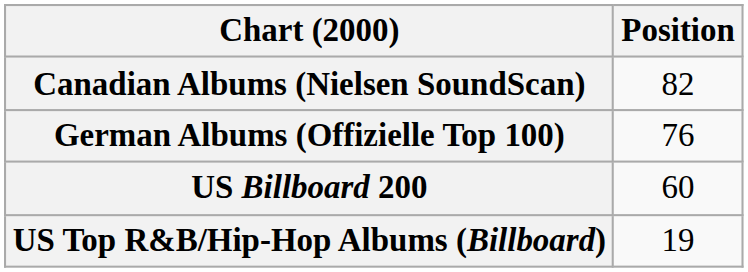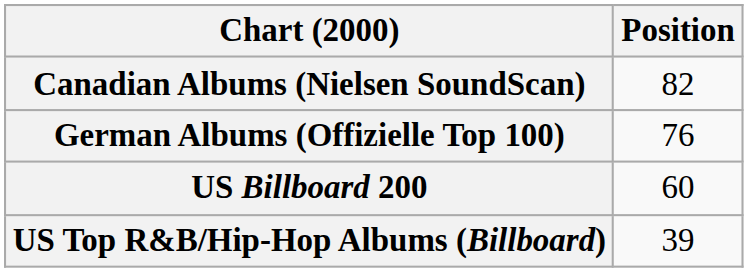 <table class="wikitable sortable plainrowheaders" style="text-align:center;">
 <tr>
 <th scope="col">Chart (2000)</th>
 <th scope="col">Position</th>
 </tr>
 <tr>
 <th scope="row">Canadian Albums (Nielsen SoundScan)</th>
 <td>82</td>
 </tr>
 <tr>
 <th scope="row">German Albums (Offizielle Top 100)</th>
 <td>76</td>
 </tr>
 <tr>
 <th scope="row">US <em>Billboard</em> 200</th>
 <td>60</td>
 </tr>
 <tr>
 <th scope="row">US Top R&B/Hip-Hop Albums (<em>Billboard</em>)</th>
-<td>19</td>
+<td>39</td>
 </tr>
 </table>
